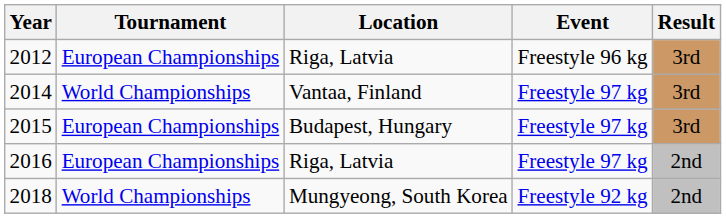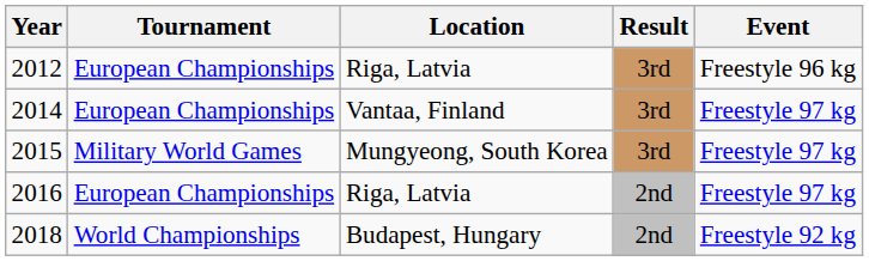 <table class="wikitable" style="font-size:95%;">
 <tr>
 <th>Year</th>
 <th>Tournament</th>
 <th>Location</th>
+<th>Result</th>
 <th>Event</th>
-<th>Result</th>
 </tr>
 <tr>
 <td>2012</td>
 <td><a href='#'>European Championships</a></td>
 <td>Riga, Latvia</td>
+<td align="center" bgcolor="cc9966">3rd</td>
 <td>Freestyle 96 kg</td>
-<td align="center" bgcolor="cc9966">3rd</td>
 </tr>
 <tr>
 <td>2014</td>
-<td><a href='#'>World Championships</a></td>
+<td><a href='#'>European Championships</a></td>
 <td>Vantaa, Finland</td>
+<td align="center" bgcolor="cc9966">3rd</td>
 <td><a href='#'>Freestyle 97 kg</a></td>
-<td align="center" bgcolor="cc9966">3rd</td>
 </tr>
 <tr>
 <td>2015</td>
-<td><a href='#'>European Championships</a></td>
-<td>Budapest, Hungary</td>
+<td><a href='#'>Military World Games</a></td>
+<td>Mungyeong, South Korea</td>
+<td align="center" bgcolor="cc9966">3rd</td>
 <td><a href='#'>Freestyle 97 kg</a></td>
-<td align="center" bgcolor="cc9966">3rd</td>
 </tr>
 <tr>
 <td>2016</td>
 <td><a href='#'>European Championships</a></td>
 <td>Riga, Latvia</td>
+<td align="center" bgcolor="silver">2nd</td>
 <td><a href='#'>Freestyle 97 kg</a></td>
-<td align="center" bgcolor="silver">2nd</td>
 </tr>
 <tr>
 <td>2018</td>
 <td><a href='#'>World Championships</a></td>
-<td>Mungyeong, South Korea</td>
+<td>Budapest, Hungary</td>
+<td align="center" bgcolor="silver">2nd</td>
 <td><a href='#'>Freestyle 92 kg</a></td>
-<td align="center" bgcolor="silver">2nd</td>
 </tr>
 </table>
